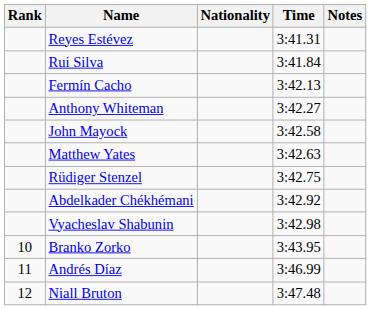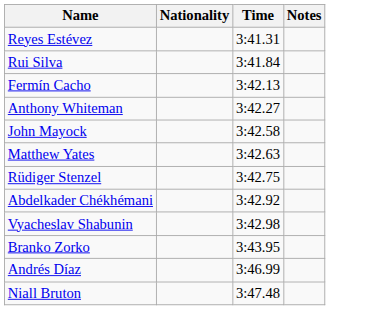 <table class="wikitable sortable" style="text-align:center">
 <tr>
-<th>Rank</th>
 <th>Name</th>
 <th>Nationality</th>
 <th>Time</th>
 <th>Notes</th>
 </tr>
 <tr>
-<td></td>
 <td align=left><a href='#'>Reyes Estévez</a></td>
 <td align=left></td>
 <td>3:41.31</td>
 <td></td>
 </tr>
 <tr>
-<td></td>
 <td align=left><a href='#'>Rui Silva</a></td>
 <td align=left></td>
 <td>3:41.84</td>
 <td></td>
 </tr>
 <tr>
-<td></td>
 <td align=left><a href='#'>Fermín Cacho</a></td>
 <td align=left></td>
 <td>3:42.13</td>
 <td></td>
 </tr>
 <tr>
-<td></td>
 <td align=left><a href='#'>Anthony Whiteman</a></td>
 <td align=left></td>
 <td>3:42.27</td>
 <td></td>
 </tr>
 <tr>
-<td></td>
 <td align=left><a href='#'>John Mayock</a></td>
 <td align=left></td>
 <td>3:42.58</td>
 <td></td>
 </tr>
 <tr>
-<td></td>
 <td align=left><a href='#'>Matthew Yates</a></td>
 <td align=left></td>
 <td>3:42.63</td>
 <td></td>
 </tr>
 <tr>
-<td></td>
 <td align=left><a href='#'>Rüdiger Stenzel</a></td>
 <td align=left></td>
 <td>3:42.75</td>
 <td></td>
 </tr>
 <tr>
-<td></td>
 <td align=left><a href='#'>Abdelkader Chékhémani</a></td>
 <td align=left></td>
 <td>3:42.92</td>
 <td></td>
 </tr>
 <tr>
-<td></td>
 <td align=left><a href='#'>Vyacheslav Shabunin</a></td>
 <td align=left></td>
 <td>3:42.98</td>
 <td></td>
 </tr>
 <tr>
-<td>10</td>
 <td align=left><a href='#'>Branko Zorko</a></td>
 <td align=left></td>
 <td>3:43.95</td>
 <td></td>
 </tr>
 <tr>
-<td>11</td>
 <td align=left><a href='#'>Andrés Díaz</a></td>
 <td align=left></td>
 <td>3:46.99</td>
 <td></td>
 </tr>
 <tr>
-<td>12</td>
 <td align=left><a href='#'>Niall Bruton</a></td>
 <td align=left></td>
 <td>3:47.48</td>
 <td></td>
 </tr>
 </table>
